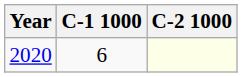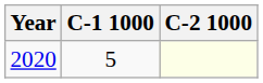 <table class="wikitable" style="text-align:center;">
 <tr>
 <th>Year</th>
 <th>C-1 1000</th>
 <th>C-2 1000</th>
 </tr>
 <tr>
 <td><a href='#'>2020</a></td>
-<td>6</td>
+<td>5</td>
 <td style="background:#fdffe7"></td>
 </tr>
 </table>
